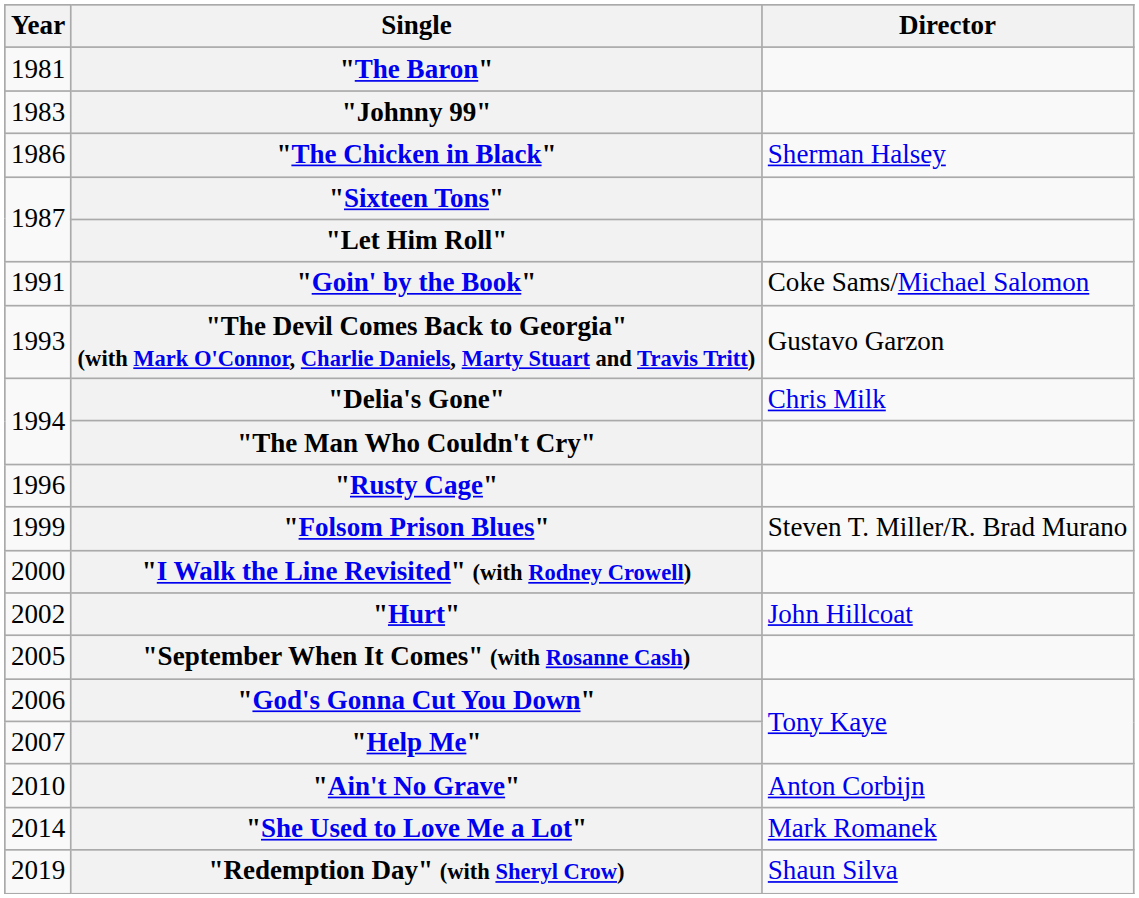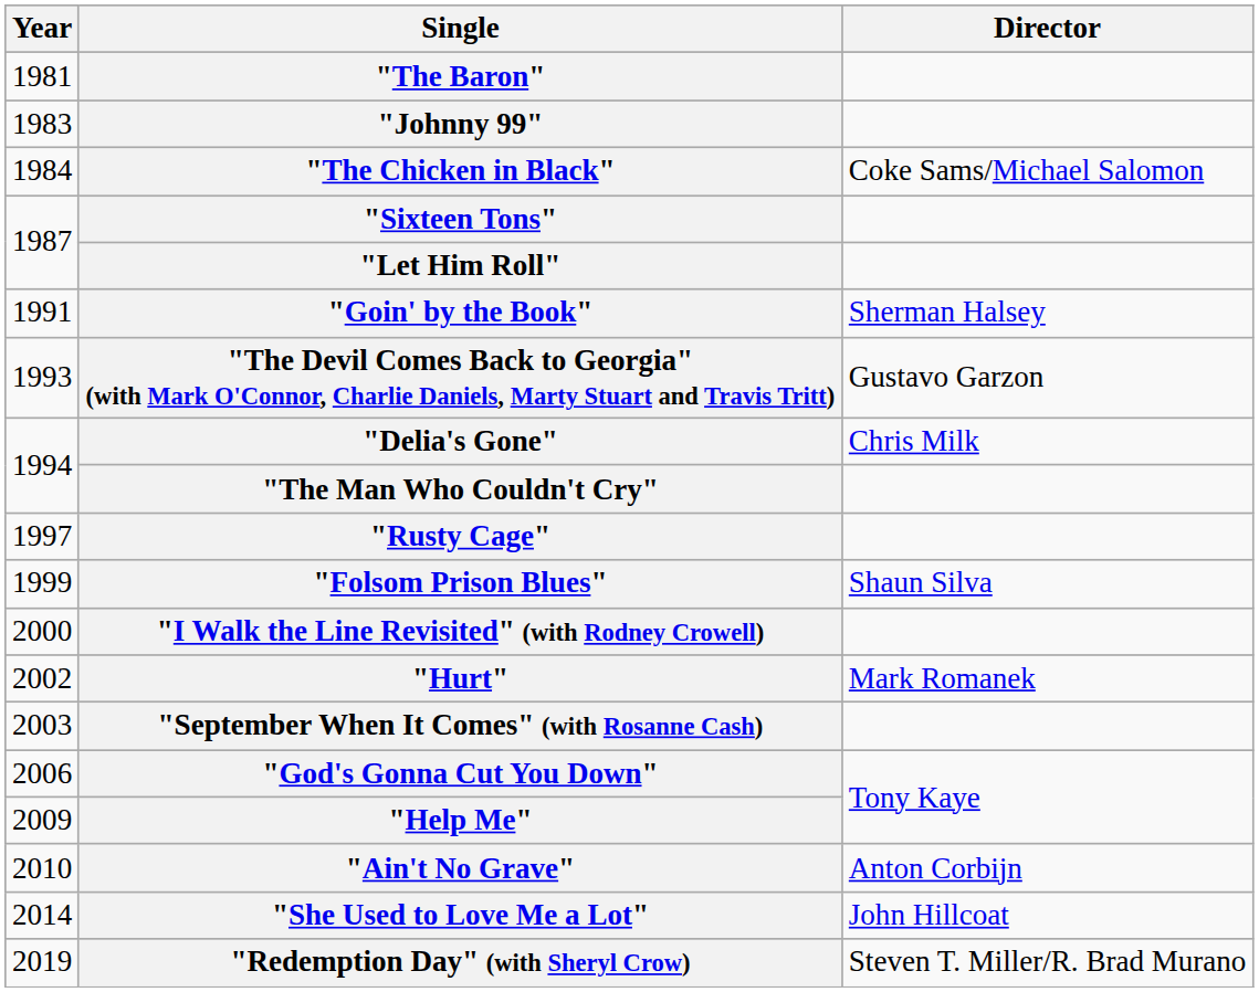 <table class="wikitable plainrowheaders">
 <tr>
 <th>Year</th>
 <th>Single</th>
 <th>Director</th>
 </tr>
 <tr>
 <td>1981</td>
 <th scope="row">"<a href='#'>The Baron</a>"</th>
 <td></td>
 </tr>
 <tr>
 <td>1983</td>
 <th scope="row">"Johnny 99"</th>
 <td></td>
 </tr>
 <tr>
-<td>1986</td>
+<td>1984</td>
 <th scope="row">"<a href='#'>The Chicken in Black</a>"</th>
-<td><a href='#'>Sherman Halsey</a></td>
+<td>Coke Sams/<a href='#'>Michael Salomon</a></td>
 </tr>
 <tr>
 <td rowspan="2">1987</td>
 <th scope="row">"<a href='#'>Sixteen Tons</a>"</th>
 <td></td>
 </tr>
 <tr>
 <th scope="row">"Let Him Roll"</th>
 <td></td>
 </tr>
 <tr>
 <td>1991</td>
 <th scope="row">"<a href='#'>Goin' by the Book</a>"</th>
-<td>Coke Sams/<a href='#'>Michael Salomon</a></td>
+<td><a href='#'>Sherman Halsey</a></td>
 </tr>
 <tr>
 <td>1993</td>
 <th scope="row">"The Devil Comes Back to Georgia"<br><small>(with <a href='#'>Mark O'Connor</a>, <a href='#'>Charlie Daniels</a>, <a href='#'>Marty Stuart</a> and <a href='#'>Travis Tritt</a>)</small></th>
 <td>Gustavo Garzon</td>
 </tr>
 <tr>
 <td rowspan="2">1994</td>
 <th scope="row">"Delia's Gone"</th>
 <td><a href='#'>Chris Milk</a></td>
 </tr>
 <tr>
 <th scope="row">"The Man Who Couldn't Cry"</th>
 <td></td>
 </tr>
 <tr>
-<td>1996</td>
+<td>1997</td>
 <th scope="row">"<a href='#'>Rusty Cage</a>"</th>
 <td></td>
 </tr>
 <tr>
 <td>1999</td>
 <th scope="row">"<a href='#'>Folsom Prison Blues</a>"</th>
-<td>Steven T. Miller/R. Brad Murano</td>
+<td><a href='#'>Shaun Silva</a></td>
 </tr>
 <tr>
 <td>2000</td>
 <th scope="row">"<a href='#'>I Walk the Line Revisited</a>" <small>(with <a href='#'>Rodney Crowell</a>)</small></th>
 <td></td>
 </tr>
 <tr>
 <td>2002</td>
 <th scope="row">"<a href='#'>Hurt</a>"</th>
-<td><a href='#'>John Hillcoat</a></td>
+<td><a href='#'>Mark Romanek</a></td>
 </tr>
 <tr>
-<td>2005</td>
+<td>2003</td>
 <th scope="row">"September When It Comes" <small>(with <a href='#'>Rosanne Cash</a>)</small></th>
 <td></td>
 </tr>
 <tr>
 <td>2006</td>
 <th scope="row">"<a href='#'>God's Gonna Cut You Down</a>"</th>
 <td rowspan="2"><a href='#'>Tony Kaye</a></td>
 </tr>
 <tr>
-<td>2007</td>
+<td>2009</td>
 <th scope="row">"<a href='#'>Help Me</a>"</th>
 </tr>
 <tr>
 <td>2010</td>
 <th scope="row">"<a href='#'>Ain't No Grave</a>"</th>
 <td><a href='#'>Anton Corbijn</a></td>
 </tr>
 <tr>
 <td>2014</td>
 <th scope="row">"<a href='#'>She Used to Love Me a Lot</a>"</th>
-<td><a href='#'>Mark Romanek</a></td>
+<td><a href='#'>John Hillcoat</a></td>
 </tr>
 <tr>
 <td>2019</td>
 <th scope="row">"Redemption Day" <small>(with <a href='#'>Sheryl Crow</a>)</small></th>
-<td><a href='#'>Shaun Silva</a></td>
+<td>Steven T. Miller/R. Brad Murano</td>
 </tr>
 </table>
